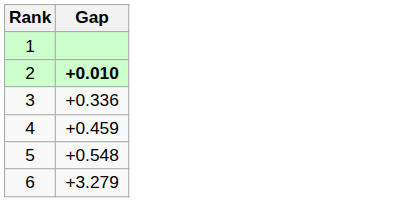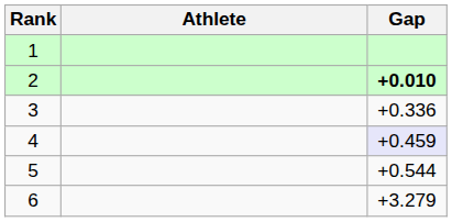 <table class=wikitable style="text-align:center">
 <tr>
 <th width=40>Rank</th>
+<th width=250>Athlete</th>
 <th width=60>Gap</th>
 </tr>
 <tr bgcolor="ccffcc">
 <td>1</td>
+<td align=left></td>
 <td></td>
 </tr>
 <tr bgcolor="ccffcc">
 <td>2</td>
+<td align=left></td>
 <td><strong>+0.010</strong></td>
 </tr>
 <tr>
 <td>3</td>
+<td align=left></td>
 <td>+0.336</td>
 </tr>
 <tr>
 <td>4</td>
-<td>+0.459</td>
+<td align=left></td>
+<td style="background: lavender;">+0.459</td>
 </tr>
 <tr>
 <td>5</td>
-<td>+0.548</td>
+<td align=left></td>
+<td>+0.544</td>
 </tr>
 <tr>
 <td>6</td>
+<td align=left></td>
 <td>+3.279</td>
 </tr>
 </table>
